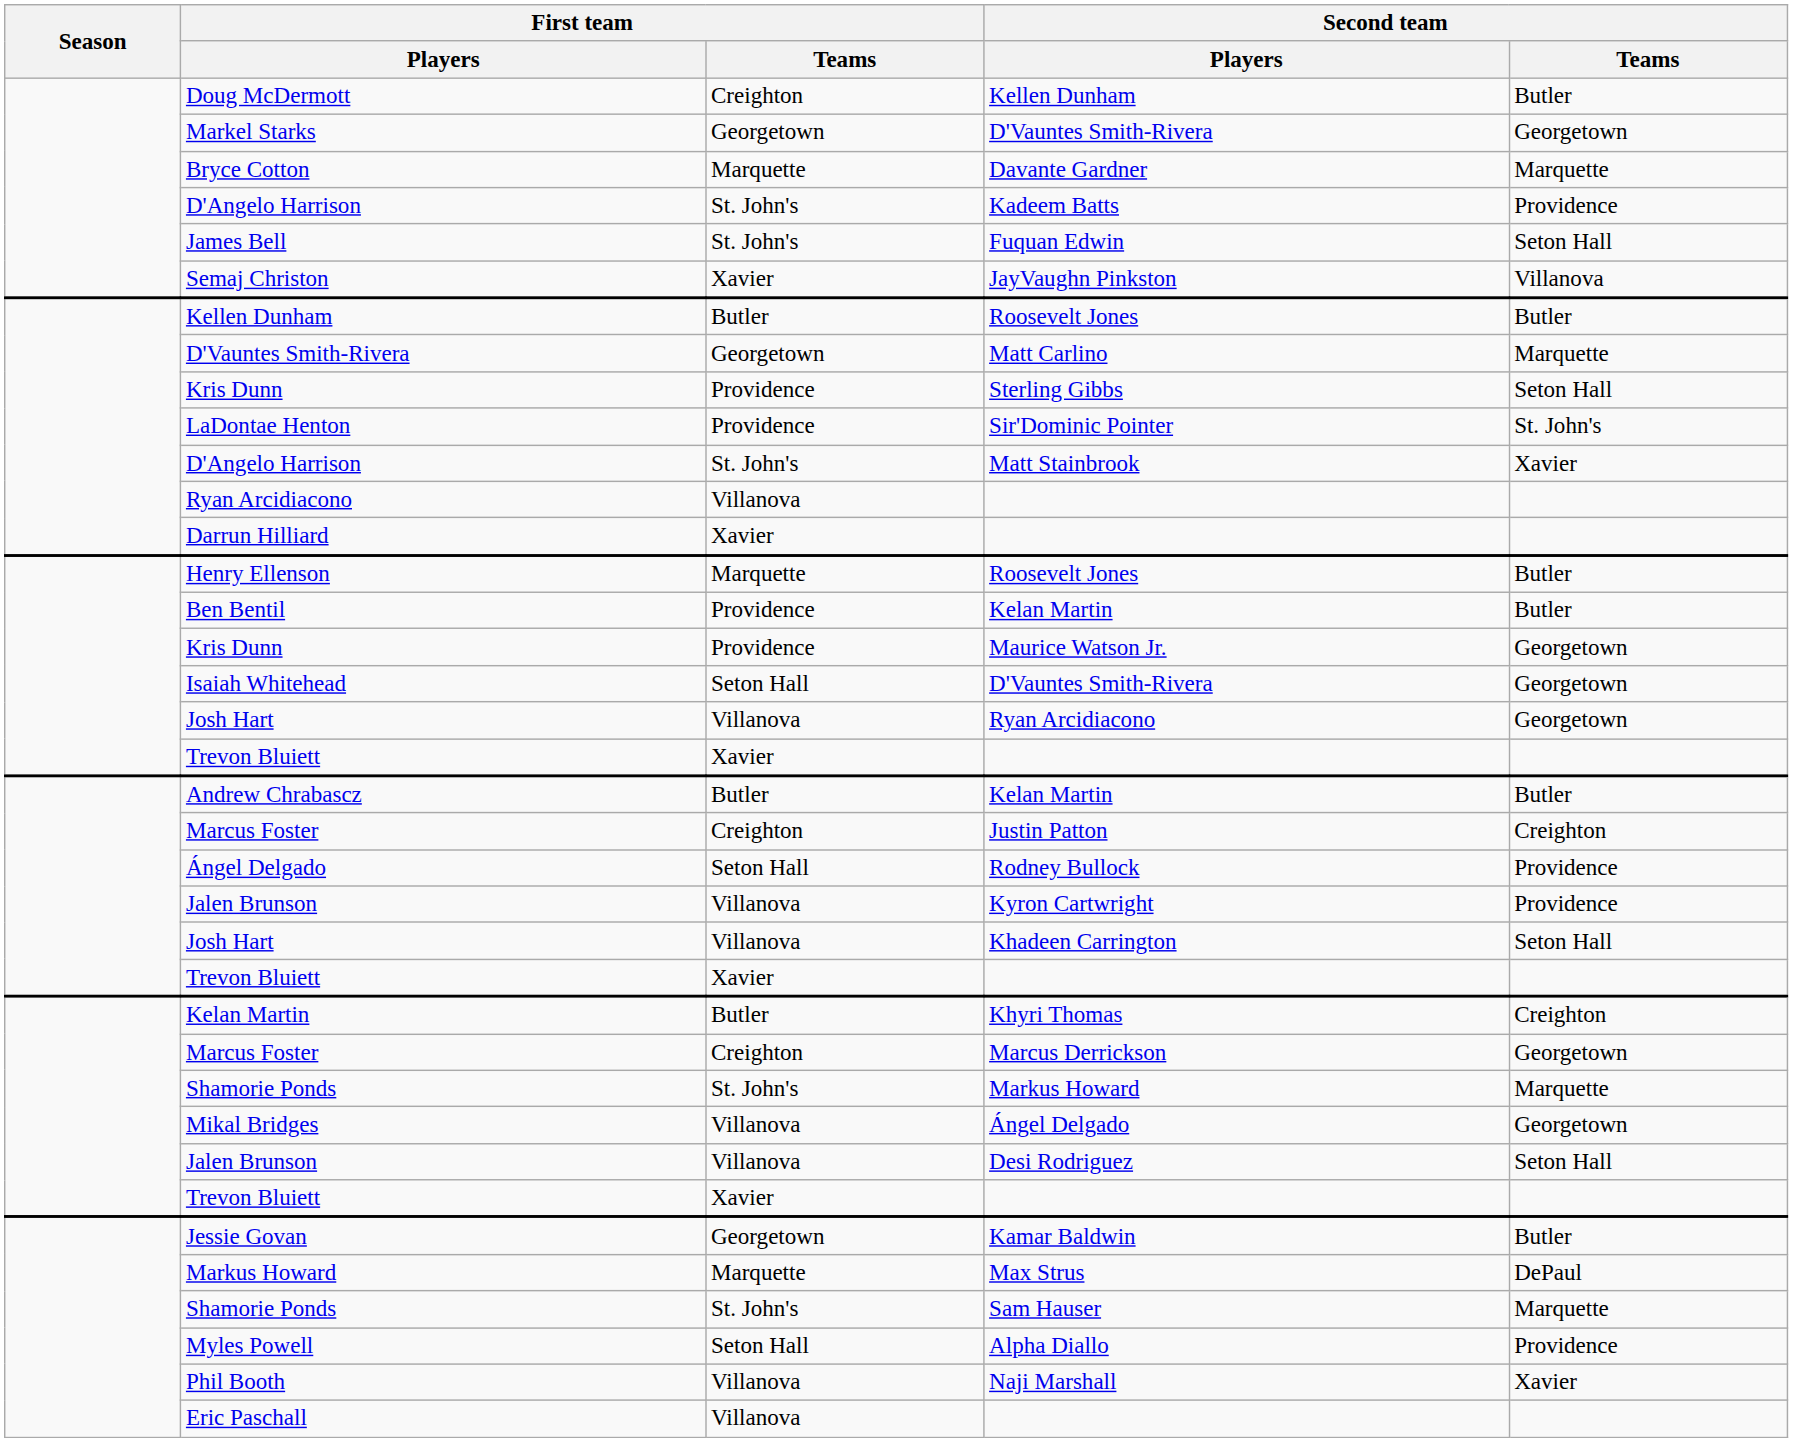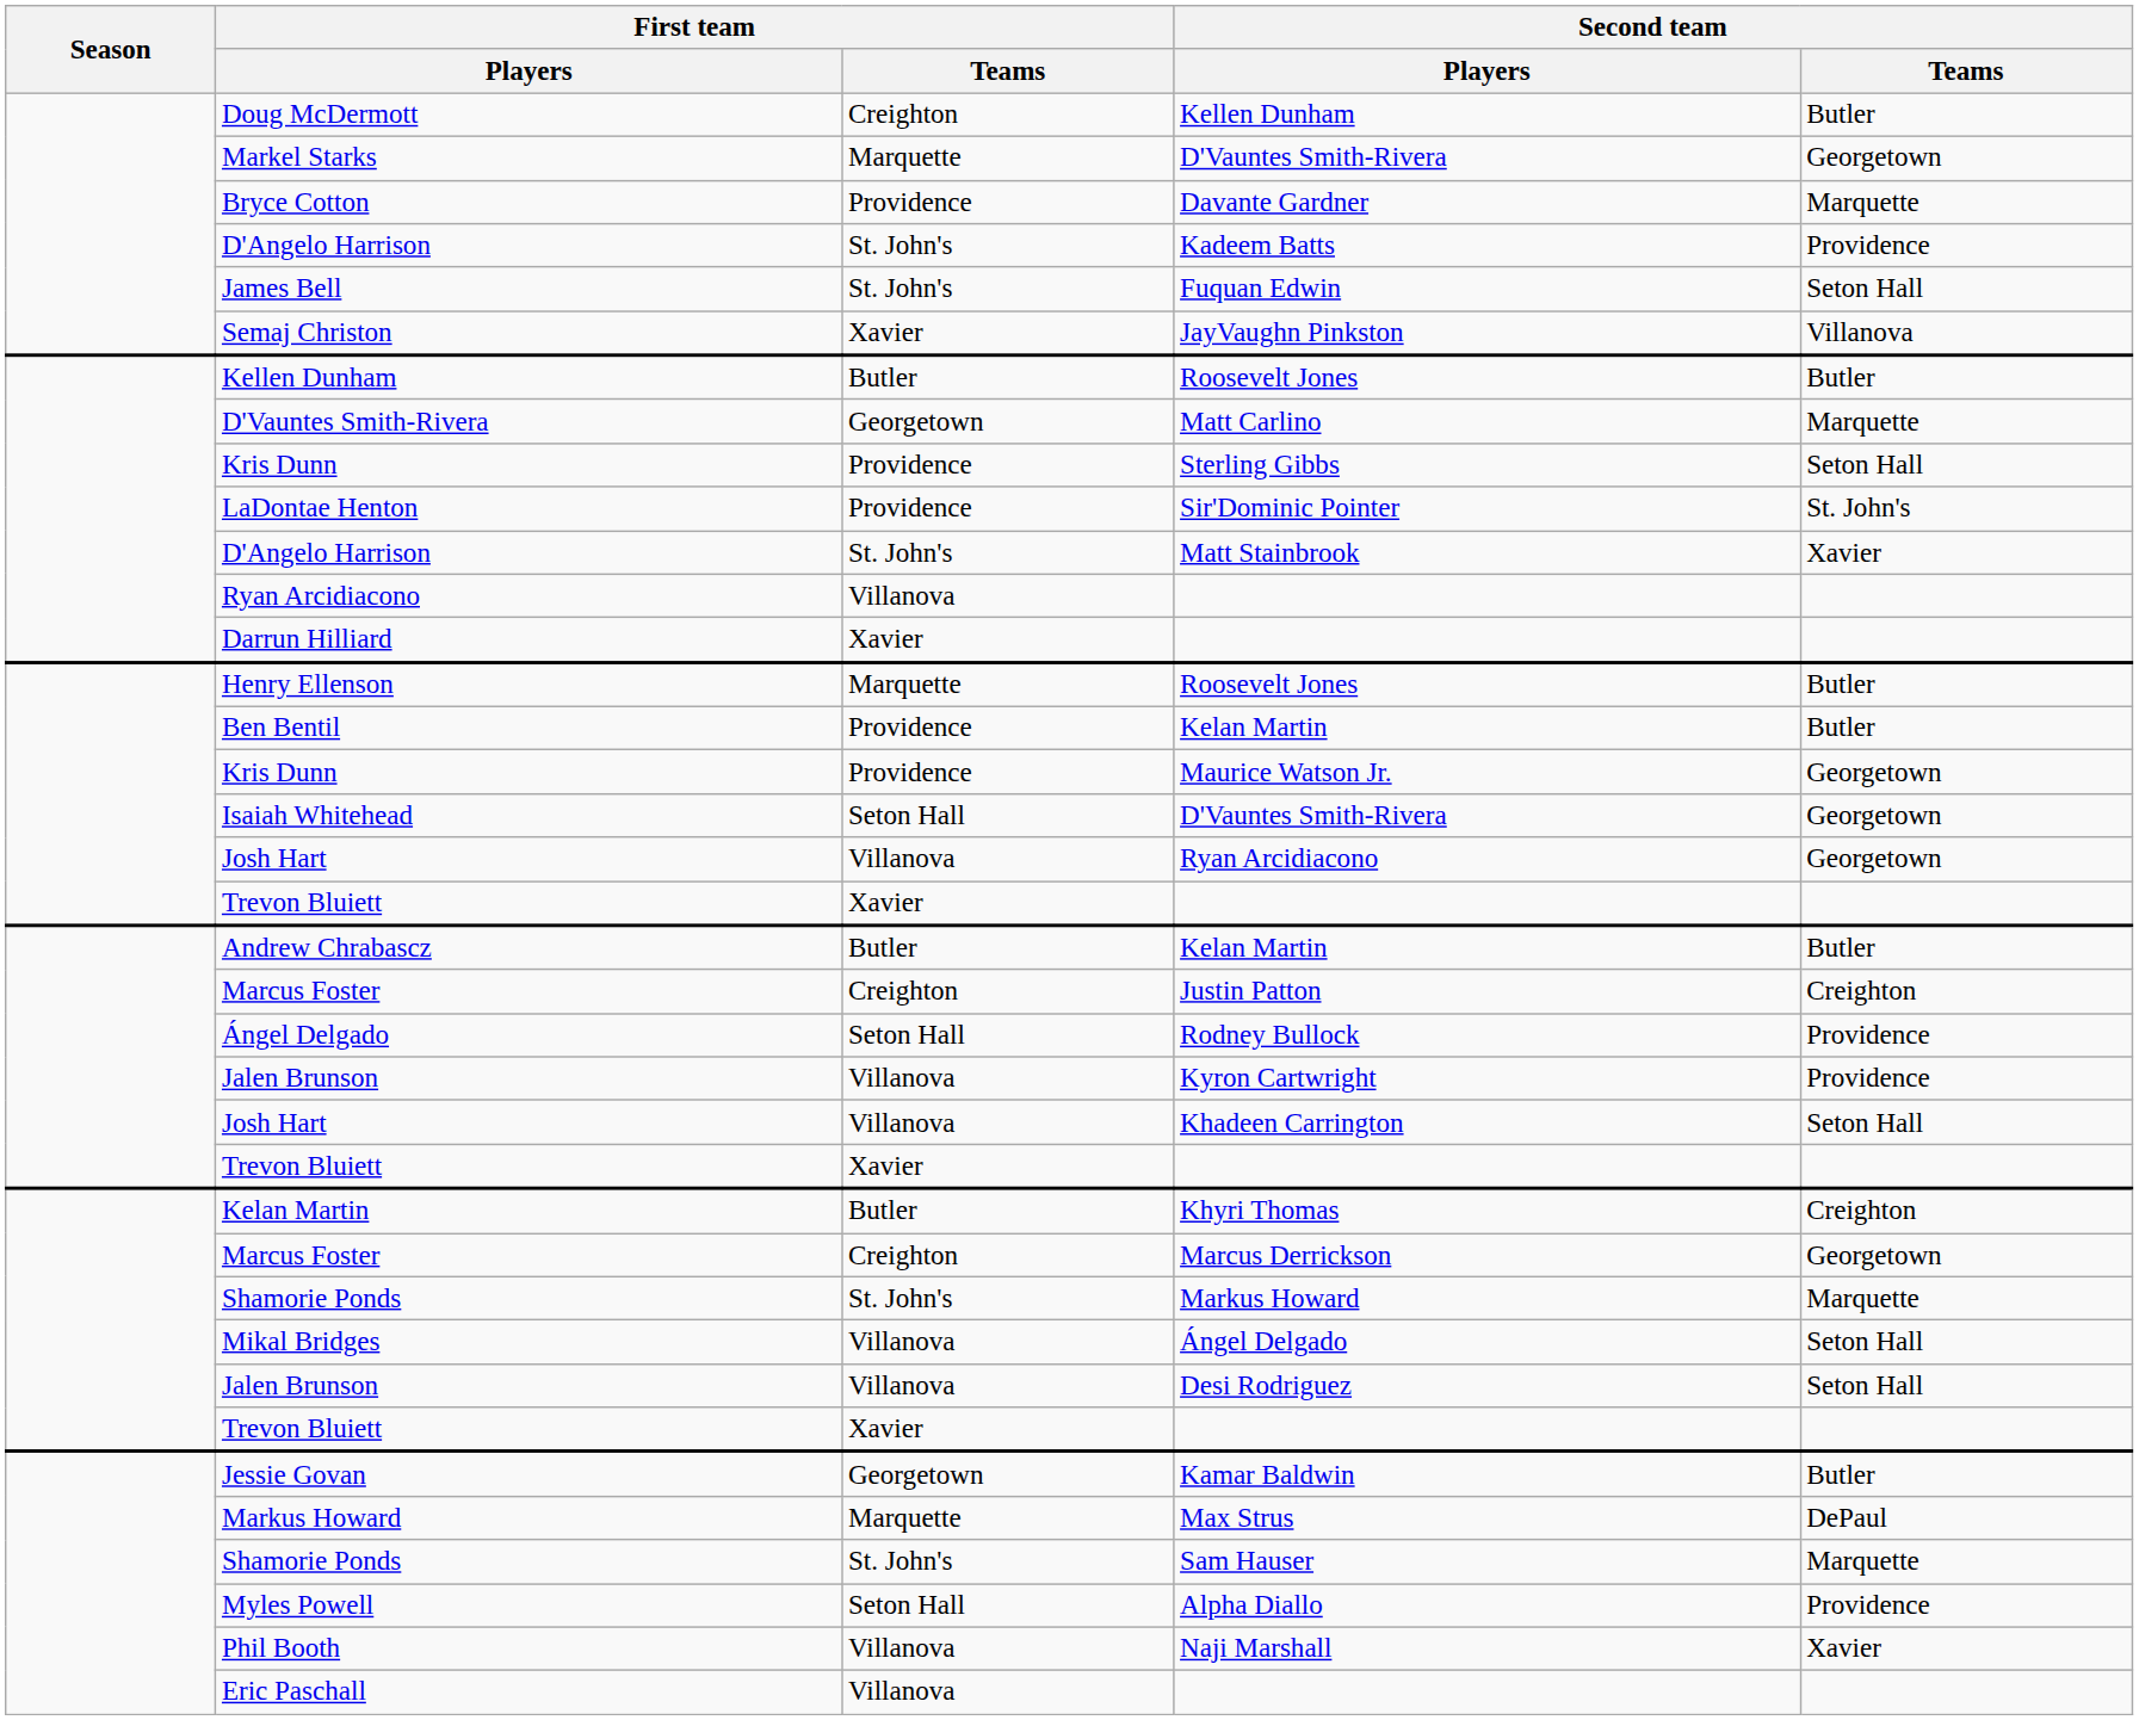 <table class="wikitable" style="width:98%">
 <tr>
 <th rowspan=2>Season</th>
 <th colspan=2>First team</th>
 <th colspan=2>Second team</th>
 </tr>
 <tr>
 <th>Players</th>
 <th>Teams</th>
 <th>Players</th>
 <th>Teams</th>
 </tr>
 <tr>
 <td rowspan=6></td>
 <td><a href='#'>Doug McDermott</a></td>
 <td>Creighton</td>
 <td><a href='#'>Kellen Dunham</a></td>
 <td>Butler</td>
 </tr>
 <tr>
 <td><a href='#'>Markel Starks</a></td>
-<td>Georgetown</td>
+<td>Marquette</td>
 <td><a href='#'>D'Vauntes Smith-Rivera</a></td>
 <td>Georgetown</td>
 </tr>
 <tr>
 <td><a href='#'>Bryce Cotton</a></td>
-<td>Marquette</td>
+<td>Providence</td>
 <td><a href='#'>Davante Gardner</a></td>
 <td>Marquette</td>
 </tr>
 <tr>
 <td><a href='#'>D'Angelo Harrison</a></td>
 <td>St. John's</td>
 <td><a href='#'>Kadeem Batts</a></td>
 <td>Providence</td>
 </tr>
 <tr>
 <td><a href='#'>James Bell</a></td>
 <td>St. John's</td>
 <td><a href='#'>Fuquan Edwin</a></td>
 <td>Seton Hall</td>
 </tr>
 <tr>
 <td><a href='#'>Semaj Christon</a></td>
 <td>Xavier</td>
 <td><a href='#'>JayVaughn Pinkston</a></td>
 <td>Villanova</td>
 </tr>
 <tr style="border-top:2px solid black">
 <td rowspan=7></td>
 <td><a href='#'>Kellen Dunham</a></td>
 <td>Butler</td>
 <td><a href='#'>Roosevelt Jones</a></td>
 <td>Butler</td>
 </tr>
 <tr>
 <td><a href='#'>D'Vauntes Smith-Rivera</a></td>
 <td>Georgetown</td>
 <td><a href='#'>Matt Carlino</a></td>
 <td>Marquette</td>
 </tr>
 <tr>
 <td><a href='#'>Kris Dunn</a></td>
 <td>Providence</td>
 <td><a href='#'>Sterling Gibbs</a></td>
 <td>Seton Hall</td>
 </tr>
 <tr>
 <td><a href='#'>LaDontae Henton</a></td>
 <td>Providence</td>
 <td><a href='#'>Sir'Dominic Pointer</a></td>
 <td>St. John's</td>
 </tr>
 <tr>
 <td><a href='#'>D'Angelo Harrison</a></td>
 <td>St. John's</td>
 <td><a href='#'>Matt Stainbrook</a></td>
 <td>Xavier</td>
 </tr>
 <tr>
 <td><a href='#'>Ryan Arcidiacono</a></td>
 <td>Villanova</td>
 <td></td>
 <td></td>
 </tr>
 <tr>
 <td><a href='#'>Darrun Hilliard</a></td>
 <td>Xavier</td>
 <td></td>
 <td></td>
 </tr>
 <tr style="border-top:2px solid black">
 <td rowspan=6></td>
 <td><a href='#'>Henry Ellenson</a></td>
 <td>Marquette</td>
 <td><a href='#'>Roosevelt Jones</a></td>
 <td>Butler</td>
 </tr>
 <tr>
 <td><a href='#'>Ben Bentil</a></td>
 <td>Providence</td>
 <td><a href='#'>Kelan Martin</a></td>
 <td>Butler</td>
 </tr>
 <tr>
 <td><a href='#'>Kris Dunn</a></td>
 <td>Providence</td>
 <td><a href='#'>Maurice Watson Jr.</a></td>
 <td>Georgetown</td>
 </tr>
 <tr>
 <td><a href='#'>Isaiah Whitehead</a></td>
 <td>Seton Hall</td>
 <td><a href='#'>D'Vauntes Smith-Rivera</a></td>
 <td>Georgetown</td>
 </tr>
 <tr>
 <td><a href='#'>Josh Hart</a></td>
 <td>Villanova</td>
 <td><a href='#'>Ryan Arcidiacono</a></td>
 <td>Georgetown</td>
 </tr>
 <tr>
 <td><a href='#'>Trevon Bluiett</a></td>
 <td>Xavier</td>
 <td></td>
 <td></td>
 </tr>
 <tr style="border-top:2px solid black">
 <td rowspan=6></td>
 <td><a href='#'>Andrew Chrabascz</a></td>
 <td>Butler</td>
 <td><a href='#'>Kelan Martin</a></td>
 <td>Butler</td>
 </tr>
 <tr>
 <td><a href='#'>Marcus Foster</a></td>
 <td>Creighton</td>
 <td><a href='#'>Justin Patton</a></td>
 <td>Creighton</td>
 </tr>
 <tr>
 <td><a href='#'>Ángel Delgado</a></td>
 <td>Seton Hall</td>
 <td><a href='#'>Rodney Bullock</a></td>
 <td>Providence</td>
 </tr>
 <tr>
 <td><a href='#'>Jalen Brunson</a></td>
 <td>Villanova</td>
 <td><a href='#'>Kyron Cartwright</a></td>
 <td>Providence</td>
 </tr>
 <tr>
 <td><a href='#'>Josh Hart</a></td>
 <td>Villanova</td>
 <td><a href='#'>Khadeen Carrington</a></td>
 <td>Seton Hall</td>
 </tr>
 <tr>
 <td><a href='#'>Trevon Bluiett</a></td>
 <td>Xavier</td>
 <td></td>
 <td></td>
 </tr>
 <tr style="border-top:2px solid black">
 <td rowspan=6></td>
 <td><a href='#'>Kelan Martin</a></td>
 <td>Butler</td>
 <td><a href='#'>Khyri Thomas</a></td>
 <td>Creighton</td>
 </tr>
 <tr>
 <td><a href='#'>Marcus Foster</a></td>
 <td>Creighton</td>
 <td><a href='#'>Marcus Derrickson</a></td>
 <td>Georgetown</td>
 </tr>
 <tr>
 <td><a href='#'>Shamorie Ponds</a></td>
 <td>St. John's</td>
 <td><a href='#'>Markus Howard</a></td>
 <td>Marquette</td>
 </tr>
 <tr>
 <td><a href='#'>Mikal Bridges</a></td>
 <td>Villanova</td>
 <td><a href='#'>Ángel Delgado</a></td>
-<td>Georgetown</td>
+<td>Seton Hall</td>
 </tr>
 <tr>
 <td><a href='#'>Jalen Brunson</a></td>
 <td>Villanova</td>
 <td><a href='#'>Desi Rodriguez</a></td>
 <td>Seton Hall</td>
 </tr>
 <tr>
 <td><a href='#'>Trevon Bluiett</a></td>
 <td>Xavier</td>
 <td></td>
 <td></td>
 </tr>
 <tr style="border-top:2px solid black">
 <td rowspan=6></td>
 <td><a href='#'>Jessie Govan</a></td>
 <td>Georgetown</td>
 <td><a href='#'>Kamar Baldwin</a></td>
 <td>Butler</td>
 </tr>
 <tr>
 <td><a href='#'>Markus Howard</a></td>
 <td>Marquette</td>
 <td><a href='#'>Max Strus</a></td>
 <td>DePaul</td>
 </tr>
 <tr>
 <td><a href='#'>Shamorie Ponds</a></td>
 <td>St. John's</td>
 <td><a href='#'>Sam Hauser</a></td>
 <td>Marquette</td>
 </tr>
 <tr>
 <td><a href='#'>Myles Powell</a></td>
 <td>Seton Hall</td>
 <td><a href='#'>Alpha Diallo</a></td>
 <td>Providence</td>
 </tr>
 <tr>
 <td><a href='#'>Phil Booth</a></td>
 <td>Villanova</td>
 <td><a href='#'>Naji Marshall</a></td>
 <td>Xavier</td>
 </tr>
 <tr>
 <td><a href='#'>Eric Paschall</a></td>
 <td>Villanova</td>
 <td></td>
 <td></td>
 </tr>
 </table>
